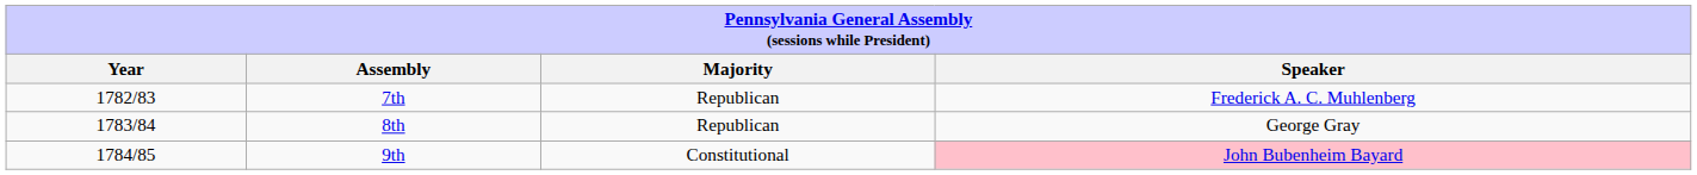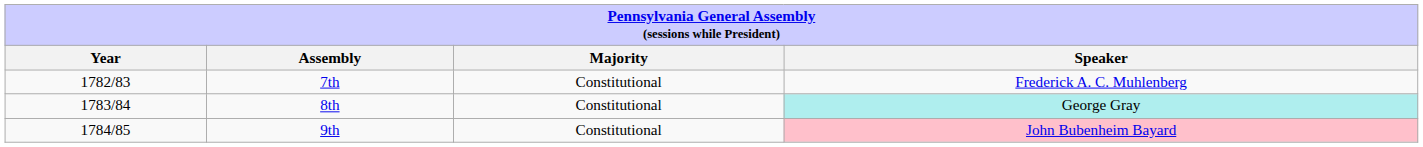 <table class="wikitable"  style="text-align:center; width:94%; margin:auto;">
 <tr style="background:#ccc;">
 <th colspan="12" style="background:#ccf;"><a href='#'>Pennsylvania General Assembly</a> <br><small>(sessions while President)</small></th>
 </tr>
 <tr>
 <th>Year</th>
 <th>Assembly</th>
 <th>Majority</th>
 <th>Speaker</th>
 </tr>
 <tr>
 <td>1782/83</td>
 <td><a href='#'>7th</a></td>
-<td>Republican</td>
+<td>Constitutional</td>
 <td><a href='#'>Frederick A. C. Muhlenberg</a></td>
 </tr>
 <tr>
 <td>1783/84</td>
 <td><a href='#'>8th</a></td>
-<td>Republican</td>
-<td>George Gray</td>
+<td>Constitutional</td>
+<td style="background: paleturquoise;">George Gray</td>
 </tr>
 <tr>
 <td>1784/85</td>
 <td><a href='#'>9th</a></td>
 <td>Constitutional</td>
 <td style="background: pink;"><a href='#'>John Bubenheim Bayard</a></td>
 </tr>
 </table>
